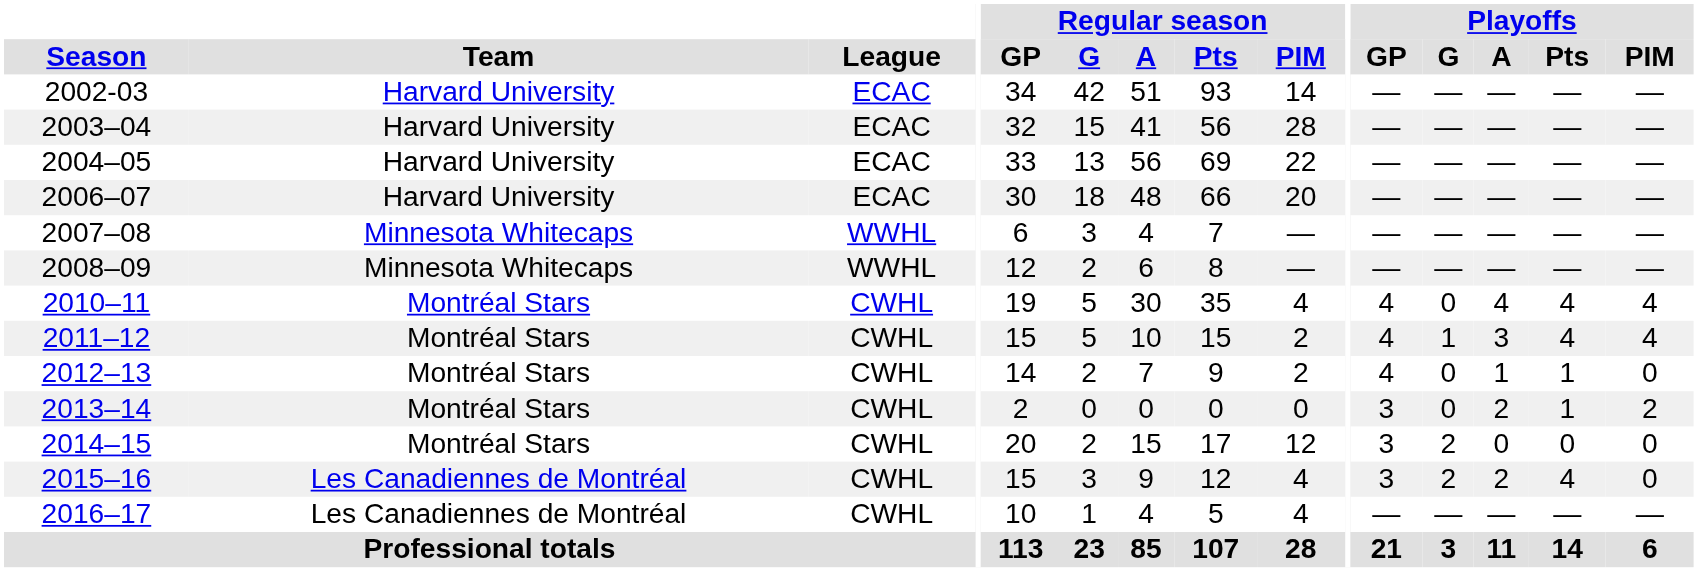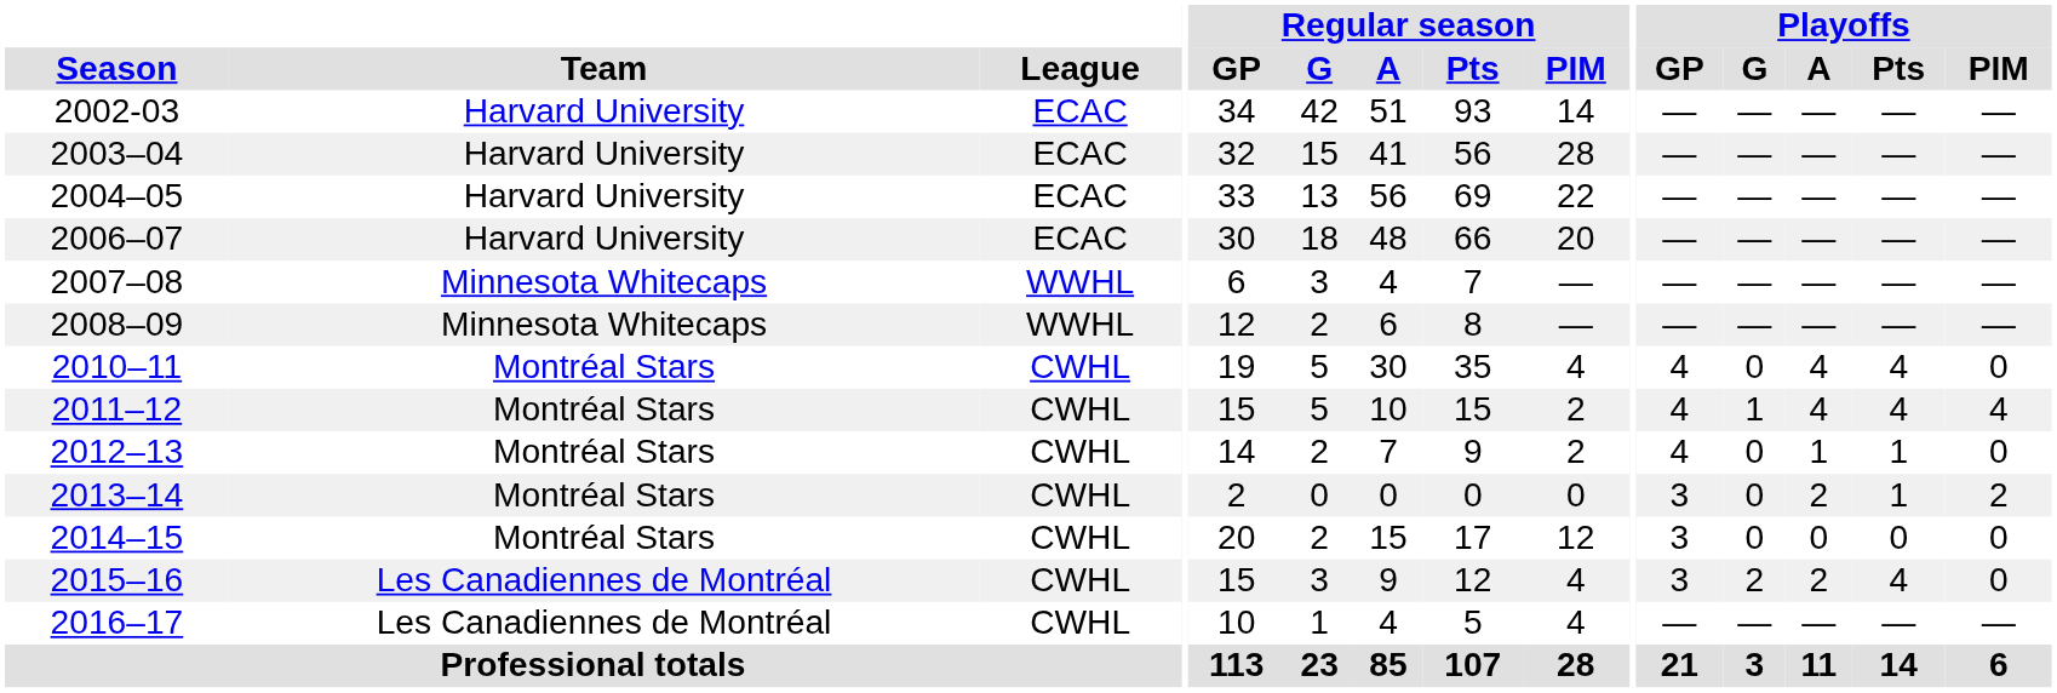 <table border="0" cellpadding="1" cellspacing="0" style="text-align:center; width:60em">
 <tr bgcolor="#e0e0e0">
 <th colspan="3" bgcolor="#ffffff"></th>
 <th rowspan="101" bgcolor="#ffffff"></th>
 <th colspan="5"><a href='#'>Regular season</a></th>
 <th rowspan="101" bgcolor="#ffffff"></th>
 <th colspan="5"><a href='#'>Playoffs</a></th>
 </tr>
 <tr bgcolor="#e0e0e0">
 <th><a href='#'>Season</a></th>
 <th>Team</th>
 <th>League</th>
 <th>GP</th>
 <th><a href='#'>G</a></th>
 <th><a href='#'>A</a></th>
 <th><a href='#'>Pts</a></th>
 <th><a href='#'>PIM</a></th>
 <th>GP</th>
 <th>G</th>
 <th>A</th>
 <th>Pts</th>
 <th>PIM</th>
 </tr>
 <tr>
 <td>2002-03</td>
 <td><a href='#'>Harvard University</a></td>
 <td><a href='#'>ECAC</a></td>
 <td>34</td>
 <td>42</td>
 <td>51</td>
 <td>93</td>
 <td>14</td>
 <td>—</td>
 <td>—</td>
 <td>—</td>
 <td>—</td>
 <td>—</td>
 </tr>
 <tr style="background:#f0f0f0;">
 <td>2003–04</td>
 <td>Harvard University</td>
 <td>ECAC</td>
 <td>32</td>
 <td>15</td>
 <td>41</td>
 <td>56</td>
 <td>28</td>
 <td>—</td>
 <td>—</td>
 <td>—</td>
 <td>—</td>
 <td>—</td>
 </tr>
 <tr>
 <td>2004–05</td>
 <td>Harvard University</td>
 <td>ECAC</td>
 <td>33</td>
 <td>13</td>
 <td>56</td>
 <td>69</td>
 <td>22</td>
 <td>—</td>
 <td>—</td>
 <td>—</td>
 <td>—</td>
 <td>—</td>
 </tr>
 <tr style="background:#f0f0f0;">
 <td>2006–07</td>
 <td>Harvard University</td>
 <td>ECAC</td>
 <td>30</td>
 <td>18</td>
 <td>48</td>
 <td>66</td>
 <td>20</td>
 <td>—</td>
 <td>—</td>
 <td>—</td>
 <td>—</td>
 <td>—</td>
 </tr>
 <tr>
 <td>2007–08</td>
 <td><a href='#'>Minnesota Whitecaps</a></td>
 <td><a href='#'>WWHL</a></td>
 <td>6</td>
 <td>3</td>
 <td>4</td>
 <td>7</td>
 <td>—</td>
 <td>—</td>
 <td>—</td>
 <td>—</td>
 <td>—</td>
 <td>—</td>
 </tr>
 <tr style="background:#f0f0f0;">
 <td>2008–09</td>
 <td>Minnesota Whitecaps</td>
 <td>WWHL</td>
 <td>12</td>
 <td>2</td>
 <td>6</td>
 <td>8</td>
 <td>—</td>
 <td>—</td>
 <td>—</td>
 <td>—</td>
 <td>—</td>
 <td>—</td>
 </tr>
 <tr>
 <td><a href='#'>2010–11</a></td>
 <td><a href='#'>Montréal Stars</a></td>
 <td><a href='#'>CWHL</a></td>
 <td>19</td>
 <td>5</td>
 <td>30</td>
 <td>35</td>
 <td>4</td>
 <td>4</td>
 <td>0</td>
 <td>4</td>
 <td>4</td>
-<td>4</td>
+<td>0</td>
 </tr>
 <tr style="background:#f0f0f0;">
 <td><a href='#'>2011–12</a></td>
 <td>Montréal Stars</td>
 <td>CWHL</td>
 <td>15</td>
 <td>5</td>
 <td>10</td>
 <td>15</td>
 <td>2</td>
 <td>4</td>
 <td>1</td>
-<td>3</td>
+<td>4</td>
 <td>4</td>
 <td>4</td>
 </tr>
 <tr>
 <td><a href='#'>2012–13</a></td>
 <td>Montréal Stars</td>
 <td>CWHL</td>
 <td>14</td>
 <td>2</td>
 <td>7</td>
 <td>9</td>
 <td>2</td>
 <td>4</td>
 <td>0</td>
 <td>1</td>
 <td>1</td>
 <td>0</td>
 </tr>
 <tr style="background:#f0f0f0;">
 <td><a href='#'>2013–14</a></td>
 <td>Montréal Stars</td>
 <td>CWHL</td>
 <td>2</td>
 <td>0</td>
 <td>0</td>
 <td>0</td>
 <td>0</td>
 <td>3</td>
 <td>0</td>
 <td>2</td>
 <td>1</td>
 <td>2</td>
 </tr>
 <tr>
 <td><a href='#'>2014–15</a></td>
 <td>Montréal Stars</td>
 <td>CWHL</td>
 <td>20</td>
 <td>2</td>
 <td>15</td>
 <td>17</td>
 <td>12</td>
 <td>3</td>
-<td>2</td>
+<td>0</td>
 <td>0</td>
 <td>0</td>
 <td>0</td>
 </tr>
 <tr style="background:#f0f0f0;">
 <td><a href='#'>2015–16</a></td>
 <td><a href='#'>Les Canadiennes de Montréal</a></td>
 <td>CWHL</td>
 <td>15</td>
 <td>3</td>
 <td>9</td>
 <td>12</td>
 <td>4</td>
 <td>3</td>
 <td>2</td>
 <td>2</td>
 <td>4</td>
 <td>0</td>
 </tr>
 <tr>
 <td><a href='#'>2016–17</a></td>
 <td>Les Canadiennes de Montréal</td>
 <td>CWHL</td>
 <td>10</td>
 <td>1</td>
 <td>4</td>
 <td>5</td>
 <td>4</td>
 <td>—</td>
 <td>—</td>
 <td>—</td>
 <td>—</td>
 <td>—</td>
 </tr>
 <tr bgcolor="#e0e0e0">
 <th colspan="3">Professional totals</th>
 <th>113</th>
 <th>23</th>
 <th>85</th>
 <th>107</th>
 <th>28</th>
 <th>21</th>
 <th>3</th>
 <th>11</th>
 <th>14</th>
 <th>6</th>
 </tr>
 </table>
